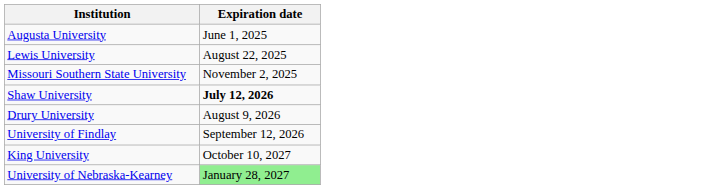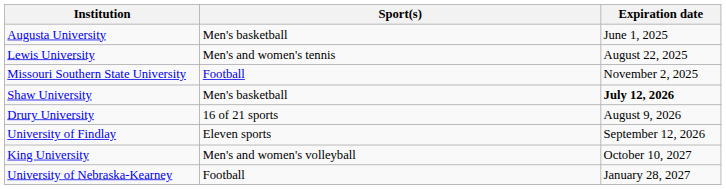 <table class="wikitable">
 <tr>
 <th width=240>Institution</th>
+<th width=500>Sport(s)</th>
 <th width=145>Expiration date</th>
 </tr>
 <tr>
 <td><a href='#'>Augusta University</a></td>
+<td>Men's basketball</td>
 <td>June 1, 2025</td>
 </tr>
 <tr>
 <td><a href='#'>Lewis University</a></td>
+<td>Men's and women's tennis</td>
 <td>August 22, 2025</td>
 </tr>
 <tr>
 <td><a href='#'>Missouri Southern State University</a></td>
+<td><a href='#'>Football</a></td>
 <td>November 2, 2025</td>
 </tr>
 <tr>
 <td><a href='#'>Shaw University</a></td>
+<td>Men's basketball</td>
 <td><strong>July 12, 2026</strong></td>
 </tr>
 <tr>
 <td><a href='#'>Drury University</a></td>
+<td>16 of 21 sports</td>
 <td>August 9, 2026</td>
 </tr>
 <tr>
 <td><a href='#'>University of Findlay</a></td>
+<td>Eleven sports</td>
 <td>September 12, 2026</td>
 </tr>
 <tr>
 <td><a href='#'>King University</a></td>
+<td>Men's and women's volleyball</td>
 <td>October 10, 2027</td>
 </tr>
 <tr>
 <td><a href='#'>University of Nebraska-Kearney</a></td>
-<td style="background: lightgreen;">January 28, 2027</td>
+<td>Football</td>
+<td>January 28, 2027</td>
 </tr>
 </table>
